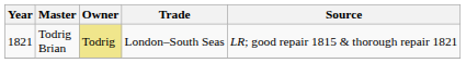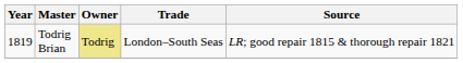 <table class=" wikitable">
 <tr>
 <th>Year</th>
 <th>Master</th>
 <th>Owner</th>
 <th>Trade</th>
 <th>Source</th>
 </tr>
 <tr>
-<td>1821</td>
+<td>1819</td>
 <td>Todrig<br>Brian</td>
 <td style="background: khaki;">Todrig</td>
 <td>London–South Seas</td>
 <td><em>LR</em>; good repair 1815 & thorough repair 1821</td>
 </tr>
 <tr>
 </tr>
 </table>
